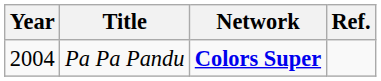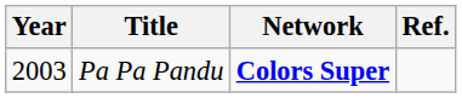 <table class="wikitable sortable">
 <tr>
 <th>Year</th>
 <th>Title</th>
 <th>Network</th>
 <th scope="col" class="unsortable">Ref.</th>
 </tr>
 <tr>
-<td>2004</td>
+<td>2003</td>
 <td><em>Pa Pa Pandu</em></td>
 <td><strong><a href='#'>Colors Super</a></strong></td>
 <td></td>
 </tr>
 </table>
